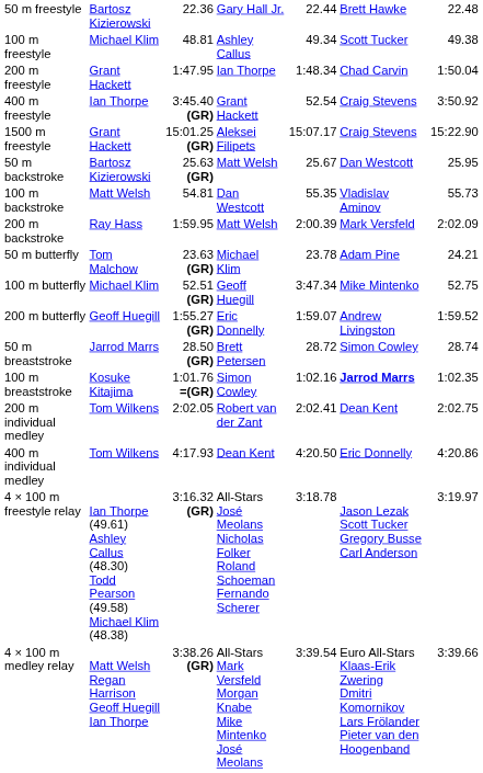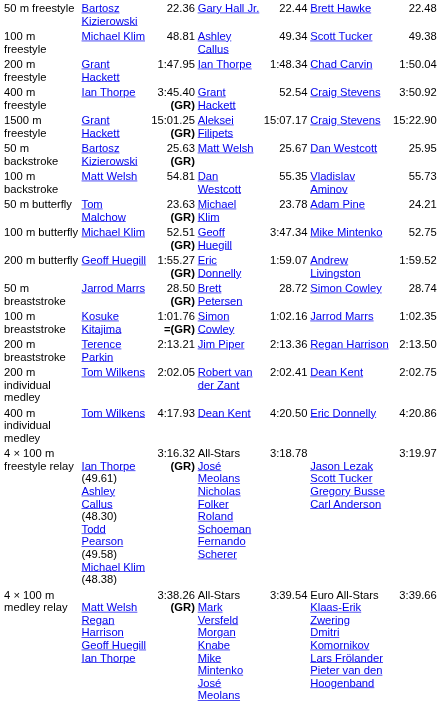 <table>
 <tr valign="top">
 <td>50 m freestyle<br></td>
 <td><a href='#'>Bartosz Kizierowski</a><br><small></small></td>
 <td align="right">22.36</td>
 <td><a href='#'>Gary Hall Jr.</a><br><small></small></td>
 <td align="right">22.44</td>
 <td><a href='#'>Brett Hawke</a><br><small></small></td>
 <td align="right">22.48</td>
 </tr>
 <tr valign="top">
 <td>100 m freestyle<br></td>
 <td><a href='#'>Michael Klim</a><br><small></small></td>
 <td align="right">48.81</td>
 <td><a href='#'>Ashley Callus</a><br><small></small></td>
 <td align="right">49.34</td>
 <td><a href='#'>Scott Tucker</a><br><small></small></td>
 <td align="right">49.38</td>
 </tr>
 <tr valign="top">
 <td>200 m freestyle<br></td>
 <td><a href='#'>Grant Hackett</a><br><small></small></td>
 <td align="right">1:47.95</td>
 <td><a href='#'>Ian Thorpe</a><br><small></small></td>
 <td align="right">1:48.34</td>
 <td><a href='#'>Chad Carvin</a><br><small></small></td>
 <td align="right">1:50.04</td>
 </tr>
 <tr valign="top">
 <td>400 m freestyle<br></td>
 <td><a href='#'>Ian Thorpe</a><br><small></small></td>
 <td align="right">3:45.40<br><strong>(GR)</strong></td>
 <td><a href='#'>Grant Hackett</a><br><small></small></td>
 <td align="right">52.54</td>
 <td><a href='#'>Craig Stevens</a><br><small></small></td>
 <td align="right">3:50.92</td>
 </tr>
 <tr valign="top">
 <td>1500 m freestyle<br></td>
 <td><a href='#'>Grant Hackett</a><br><small></small></td>
 <td align="right">15:01.25<br><strong>(GR)</strong></td>
 <td><a href='#'>Aleksei Filipets</a><br><small></small></td>
 <td align="right">15:07.17</td>
 <td><a href='#'>Craig Stevens</a><br><small></small></td>
 <td align="right">15:22.90</td>
 </tr>
 <tr valign="top">
 <td>50 m backstroke<br></td>
 <td><a href='#'>Bartosz Kizierowski</a><br><small></small></td>
 <td align="right">25.63<br><strong>(GR)</strong></td>
 <td><a href='#'>Matt Welsh</a><br><small></small></td>
 <td align="right">25.67</td>
 <td><a href='#'>Dan Westcott</a><br><small></small></td>
 <td align="right">25.95</td>
 </tr>
 <tr valign="top">
 <td>100 m backstroke<br></td>
 <td><a href='#'>Matt Welsh</a><br><small></small></td>
 <td align="right">54.81</td>
 <td><a href='#'>Dan Westcott</a><br><small></small></td>
 <td align="right">55.35</td>
 <td><a href='#'>Vladislav Aminov</a><br><small></small></td>
 <td align="right">55.73</td>
 </tr>
 <tr valign="top">
-<td>200 m backstroke<br></td>
-<td><a href='#'>Ray Hass</a><br><small></small></td>
-<td align="right">1:59.95</td>
-<td><a href='#'>Matt Welsh</a><br><small></small></td>
-<td align="right">2:00.39</td>
-<td><a href='#'>Mark Versfeld</a><br><small></small></td>
-<td align="right">2:02.09</td>
-</tr>
-<tr valign="top">
 <td>50 m butterfly<br></td>
 <td><a href='#'>Tom Malchow</a><br><small></small></td>
 <td align="right">23.63<br><strong>(GR)</strong></td>
 <td><a href='#'>Michael Klim</a><br><small></small></td>
 <td align="right">23.78</td>
 <td><a href='#'>Adam Pine</a><br><small></small></td>
 <td align="right">24.21</td>
 </tr>
 <tr valign="top">
 <td>100 m butterfly<br></td>
 <td><a href='#'>Michael Klim</a><br><small></small></td>
 <td align="right">52.51<br><strong>(GR)</strong></td>
 <td><a href='#'>Geoff Huegill</a><br><small></small></td>
 <td align="right">3:47.34</td>
 <td><a href='#'>Mike Mintenko</a><br><small></small></td>
 <td align="right">52.75</td>
 </tr>
 <tr valign="top">
 <td>200 m butterfly<br></td>
 <td><a href='#'>Geoff Huegill</a><br><small></small></td>
 <td align="right">1:55.27<br><strong>(GR)</strong></td>
 <td><a href='#'>Eric Donnelly</a><br><small></small></td>
 <td align="right">1:59.07</td>
 <td><a href='#'>Andrew Livingston</a><br><small></small></td>
 <td align="right">1:59.52</td>
 </tr>
 <tr valign="top">
 <td>50 m breaststroke<br></td>
 <td><a href='#'>Jarrod Marrs</a><br><small></small></td>
 <td align="right">28.50<br><strong>(GR)</strong></td>
 <td><a href='#'>Brett Petersen</a><br><small></small></td>
 <td align="right">28.72</td>
 <td><a href='#'>Simon Cowley</a><br><small></small></td>
 <td align="right">28.74</td>
 </tr>
 <tr valign="top">
 <td>100 m breaststroke<br></td>
 <td><a href='#'>Kosuke Kitajima</a><br><small></small></td>
 <td align="right">1:01.76<br><strong>=(GR)</strong></td>
 <td><a href='#'>Simon Cowley</a><br><small></small></td>
 <td align="right">1:02.16</td>
-<td><strong><a href='#'>Jarrod Marrs</a><br><small></small></strong></td>
+<td><a href='#'>Jarrod Marrs</a><br><small></small></td>
 <td align="right">1:02.35</td>
+</tr>
+<tr valign="top">
+<td>200 m breaststroke<br></td>
+<td><a href='#'>Terence Parkin</a><br><small></small></td>
+<td align="right">2:13.21</td>
+<td><a href='#'>Jim Piper</a><br><small></small></td>
+<td align="right">2:13.36</td>
+<td><a href='#'>Regan Harrison</a><br><small></small></td>
+<td align="right">2:13.50</td>
 </tr>
 <tr valign="top">
 <td>200 m individual medley<br></td>
 <td><a href='#'>Tom Wilkens</a><br><small></small></td>
 <td align="right">2:02.05</td>
 <td><a href='#'>Robert van der Zant</a><br><small></small></td>
 <td align="right">2:02.41</td>
 <td><a href='#'>Dean Kent</a><br><small></small></td>
 <td align="right">2:02.75</td>
 </tr>
 <tr valign="top">
 <td>400 m individual medley<br></td>
 <td><a href='#'>Tom Wilkens</a><br><small></small></td>
 <td align="right">4:17.93</td>
 <td><a href='#'>Dean Kent</a><br><small></small></td>
 <td align="right">4:20.50</td>
 <td><a href='#'>Eric Donnelly</a><br><small></small></td>
 <td align="right">4:20.86</td>
 </tr>
 <tr valign="top">
 <td>4 × 100 m freestyle relay<br></td>
 <td><small></small><br><a href='#'>Ian Thorpe</a> (49.61)<br><a href='#'>Ashley Callus</a> (48.30)<br><a href='#'>Todd Pearson</a> (49.58)<br><a href='#'>Michael Klim</a> (48.38)<br></td>
 <td align="right">3:16.32<br><strong>(GR)</strong></td>
 <td>All-Stars<br><a href='#'>José Meolans</a><br><a href='#'>Nicholas Folker</a><br><a href='#'>Roland Schoeman</a><br><a href='#'>Fernando Scherer</a></td>
 <td align="right">3:18.78</td>
 <td><small></small><br><a href='#'>Jason Lezak</a><br><a href='#'>Scott Tucker</a> <br><a href='#'>Gregory Busse</a><br><a href='#'>Carl Anderson</a><br></td>
 <td align="right">3:19.97</td>
 </tr>
 <tr valign="top">
 <td>4 × 100 m medley relay<br></td>
 <td><small></small><br><a href='#'>Matt Welsh</a><br><a href='#'>Regan Harrison</a><br><a href='#'>Geoff Huegill</a><br><a href='#'>Ian Thorpe</a><br></td>
 <td align="right">3:38.26<br><strong>(GR)</strong></td>
 <td>All-Stars<br><a href='#'>Mark Versfeld</a><br><a href='#'>Morgan Knabe</a><br><a href='#'>Mike Mintenko</a><br><a href='#'>José Meolans</a></td>
 <td align="right">3:39.54</td>
 <td>Euro All-Stars<br><a href='#'>Klaas-Erik Zwering</a><br><a href='#'>Dmitri Komornikov</a><br><a href='#'>Lars Frölander</a><br><a href='#'>Pieter van den Hoogenband</a></td>
 <td align="right">3:39.66</td>
 </tr>
 </table>
